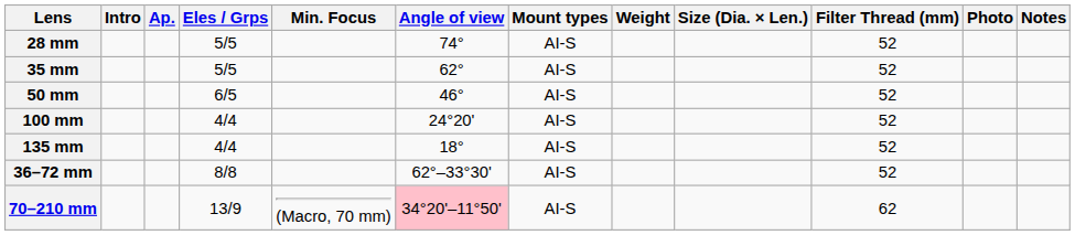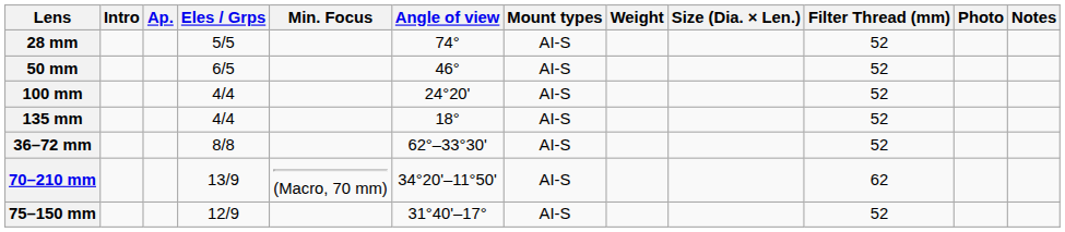 <table class="wikitable sortable" style="font-size:85%;text-align:center;">
 <tr>
 <th data-sort-type="text">Lens</th>
 <th data-sort-type="isoDate">Intro</th>
 <th data-sort-type="text"><a href='#'>Ap.</a></th>
 <th data-sort-type="number"><a href='#'>Eles / Grps</a></th>
 <th data-sort-type="number">Min. Focus</th>
 <th data-sort-type="number"><a href='#'>Angle of view</a></th>
 <th data-sort-type="text">Mount types</th>
 <th data-sort-type="number">Weight</th>
 <th data-sort-type="number">Size (Dia. × Len.)</th>
 <th data-sort-type="number">Filter Thread (mm)</th>
 <th class="unsortable">Photo</th>
 <th class="unsortable">Notes</th>
 </tr>
 <tr>
 <th>28 mm </th>
 <td></td>
 <td></td>
 <td>5/5</td>
 <td></td>
 <td>74°</td>
-<td>AI-S</td>
-<td></td>
-<td></td>
-<td>52</td>
-<td></td>
-<td style="text-align:left;"></td>
-</tr>
-<tr>
-<th>35 mm </th>
-<td></td>
-<td></td>
-<td>5/5</td>
-<td></td>
-<td>62°</td>
 <td>AI-S</td>
 <td></td>
 <td></td>
 <td>52</td>
 <td></td>
 <td style="text-align:left;"></td>
 </tr>
 <tr>
 <th>50 mm </th>
 <td></td>
 <td></td>
 <td>6/5</td>
 <td></td>
 <td>46°</td>
 <td>AI-S</td>
 <td></td>
 <td></td>
 <td>52</td>
 <td></td>
 <td style="text-align:left;"></td>
 </tr>
 <tr>
 <th>100 mm </th>
 <td></td>
 <td></td>
 <td>4/4</td>
 <td></td>
 <td>24°20'</td>
 <td>AI-S</td>
 <td></td>
 <td></td>
 <td>52</td>
 <td></td>
 <td style="text-align:left;"></td>
 </tr>
 <tr>
 <th>135 mm </th>
 <td></td>
 <td></td>
 <td>4/4</td>
 <td></td>
 <td>18°</td>
 <td>AI-S</td>
 <td></td>
 <td></td>
 <td>52</td>
 <td></td>
 <td style="text-align:left;"></td>
 </tr>
 <tr>
 <th>36–72 mm </th>
 <td></td>
 <td></td>
 <td>8/8</td>
 <td></td>
 <td>62°–33°30'</td>
 <td>AI-S</td>
 <td></td>
 <td></td>
 <td>52</td>
 <td></td>
 <td style="text-align:left;"></td>
 </tr>
 <tr>
 <th><a href='#'>70–210 mm </a></th>
 <td></td>
 <td></td>
 <td>13/9</td>
 <td><hr> (Macro, 70 mm)</td>
-<td style="background: pink;">34°20'–11°50'</td>
+<td>34°20'–11°50'</td>
 <td>AI-S</td>
 <td></td>
 <td></td>
 <td>62</td>
 <td></td>
 <td style="text-align:left;"></td>
 </tr>
+<tr>
+<th>75–150 mm </th>
+<td></td>
+<td></td>
+<td>12/9</td>
+<td></td>
+<td>31°40'–17°</td>
+<td>AI-S</td>
+<td></td>
+<td></td>
+<td>52</td>
+<td></td>
+<td style="text-align:left;"></td>
+</tr>
 </table>
